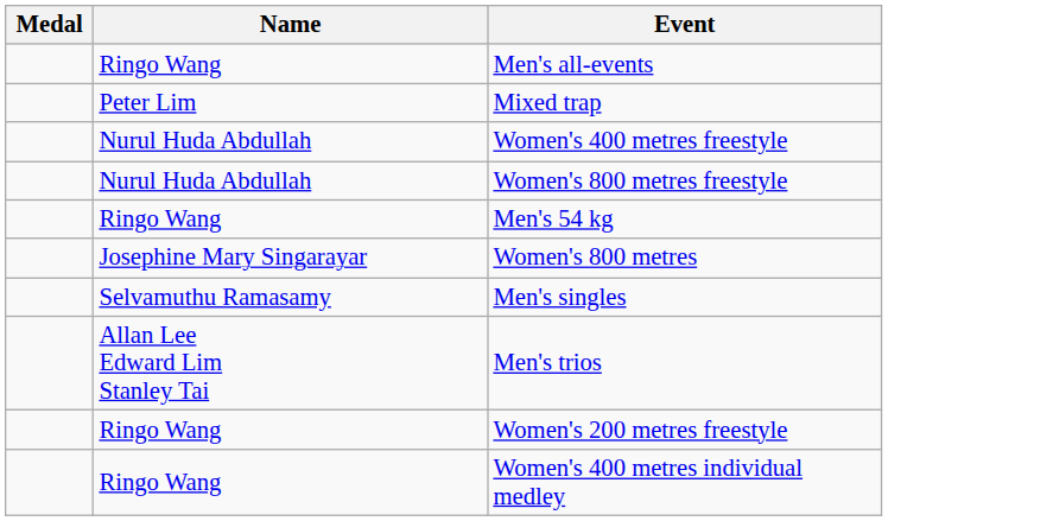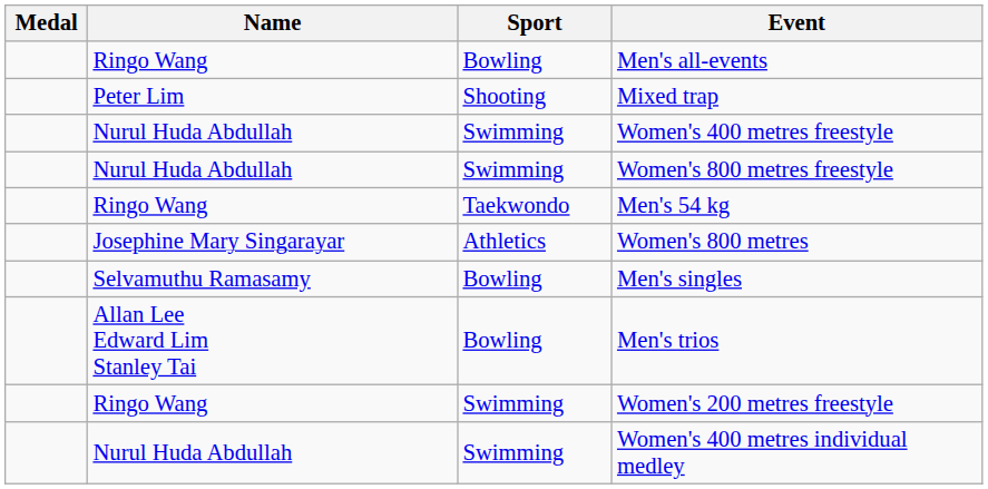 <table class="wikitable sortable" style="font-size:100%">
 <tr>
 <th width="50">Medal</th>
 <th width="250">Name</th>
+<th width="100">Sport</th>
 <th width="250">Event</th>
 </tr>
 <tr>
 <td></td>
 <td><a href='#'>Ringo Wang</a></td>
+<td><a href='#'>Bowling</a></td>
 <td><a href='#'>Men's all-events</a></td>
 </tr>
 <tr>
 <td></td>
 <td><a href='#'>Peter Lim</a></td>
+<td><a href='#'>Shooting</a></td>
 <td><a href='#'>Mixed trap</a></td>
 </tr>
 <tr>
 <td></td>
 <td><a href='#'>Nurul Huda Abdullah</a></td>
+<td><a href='#'>Swimming</a></td>
 <td><a href='#'>Women's 400 metres freestyle</a></td>
 </tr>
 <tr>
 <td></td>
 <td><a href='#'>Nurul Huda Abdullah</a></td>
+<td><a href='#'>Swimming</a></td>
 <td><a href='#'>Women's 800 metres freestyle</a></td>
 </tr>
 <tr>
 <td></td>
 <td><a href='#'>Ringo Wang</a></td>
+<td><a href='#'>Taekwondo</a></td>
 <td><a href='#'>Men's 54 kg</a></td>
 </tr>
 <tr>
 <td></td>
 <td><a href='#'>Josephine Mary Singarayar</a></td>
+<td><a href='#'>Athletics</a></td>
 <td><a href='#'>Women's 800 metres</a></td>
 </tr>
 <tr>
 <td></td>
 <td><a href='#'>Selvamuthu Ramasamy</a></td>
+<td><a href='#'>Bowling</a></td>
 <td><a href='#'>Men's singles</a></td>
 </tr>
 <tr>
 <td></td>
 <td><a href='#'>Allan Lee</a><br><a href='#'>Edward Lim</a><br><a href='#'>Stanley Tai</a></td>
+<td><a href='#'>Bowling</a></td>
 <td><a href='#'>Men's trios</a></td>
 </tr>
 <tr>
 <td></td>
 <td><a href='#'>Ringo Wang</a></td>
+<td><a href='#'>Swimming</a></td>
 <td><a href='#'>Women's 200 metres freestyle</a></td>
 </tr>
 <tr>
 <td></td>
-<td><a href='#'>Ringo Wang</a></td>
+<td><a href='#'>Nurul Huda Abdullah</a></td>
+<td><a href='#'>Swimming</a></td>
 <td><a href='#'>Women's 400 metres individual medley</a></td>
 </tr>
 </table>
